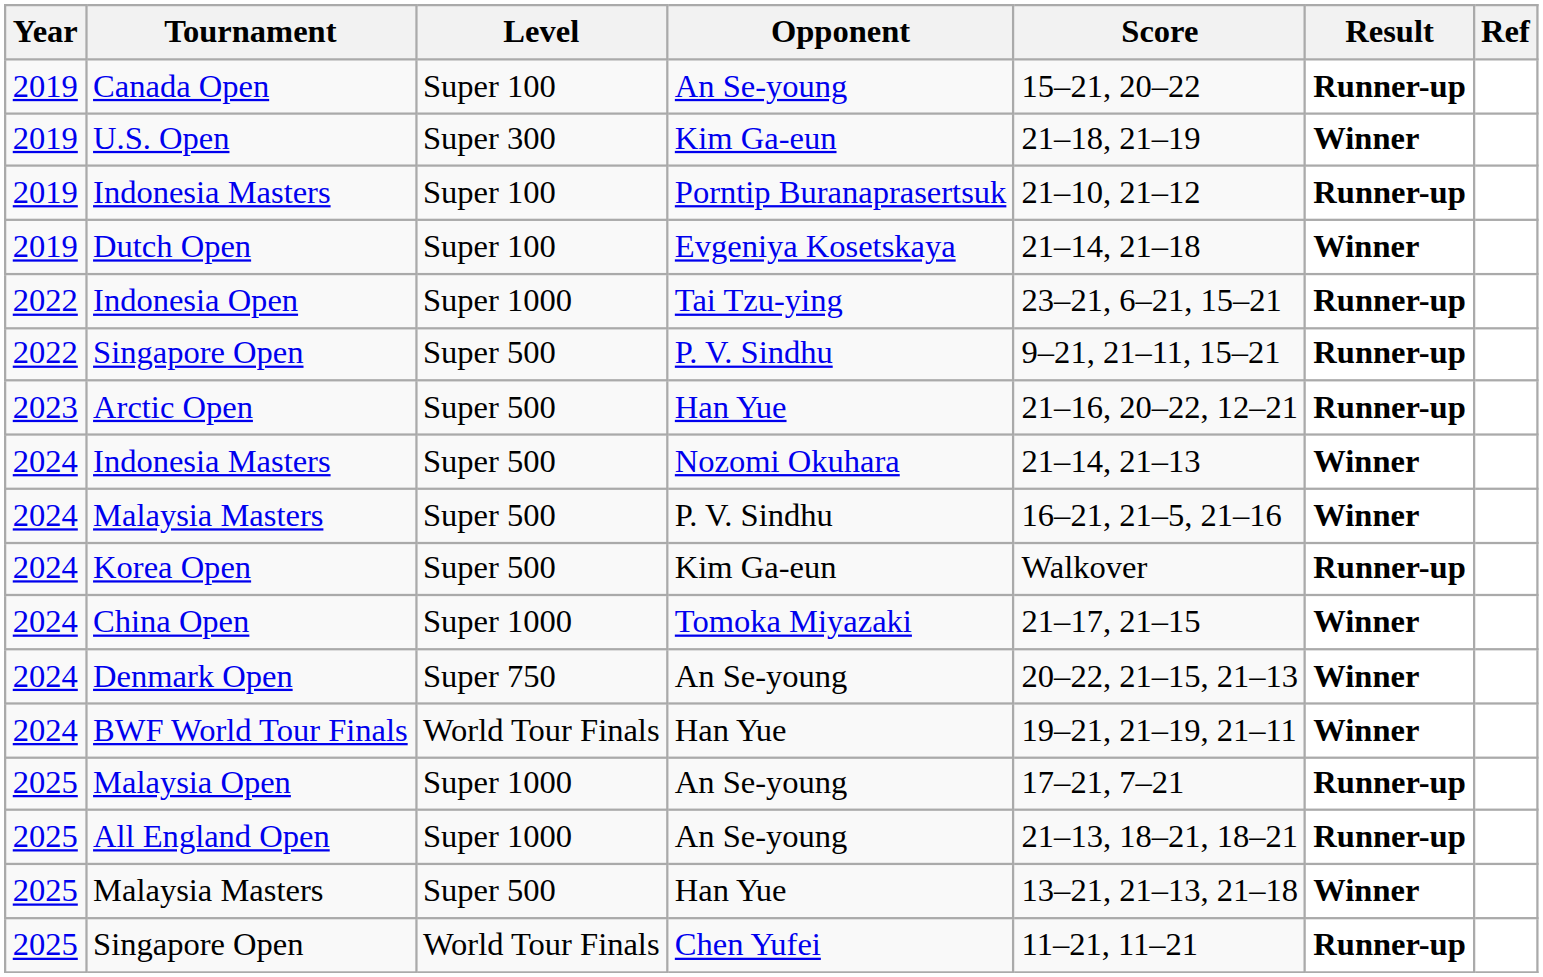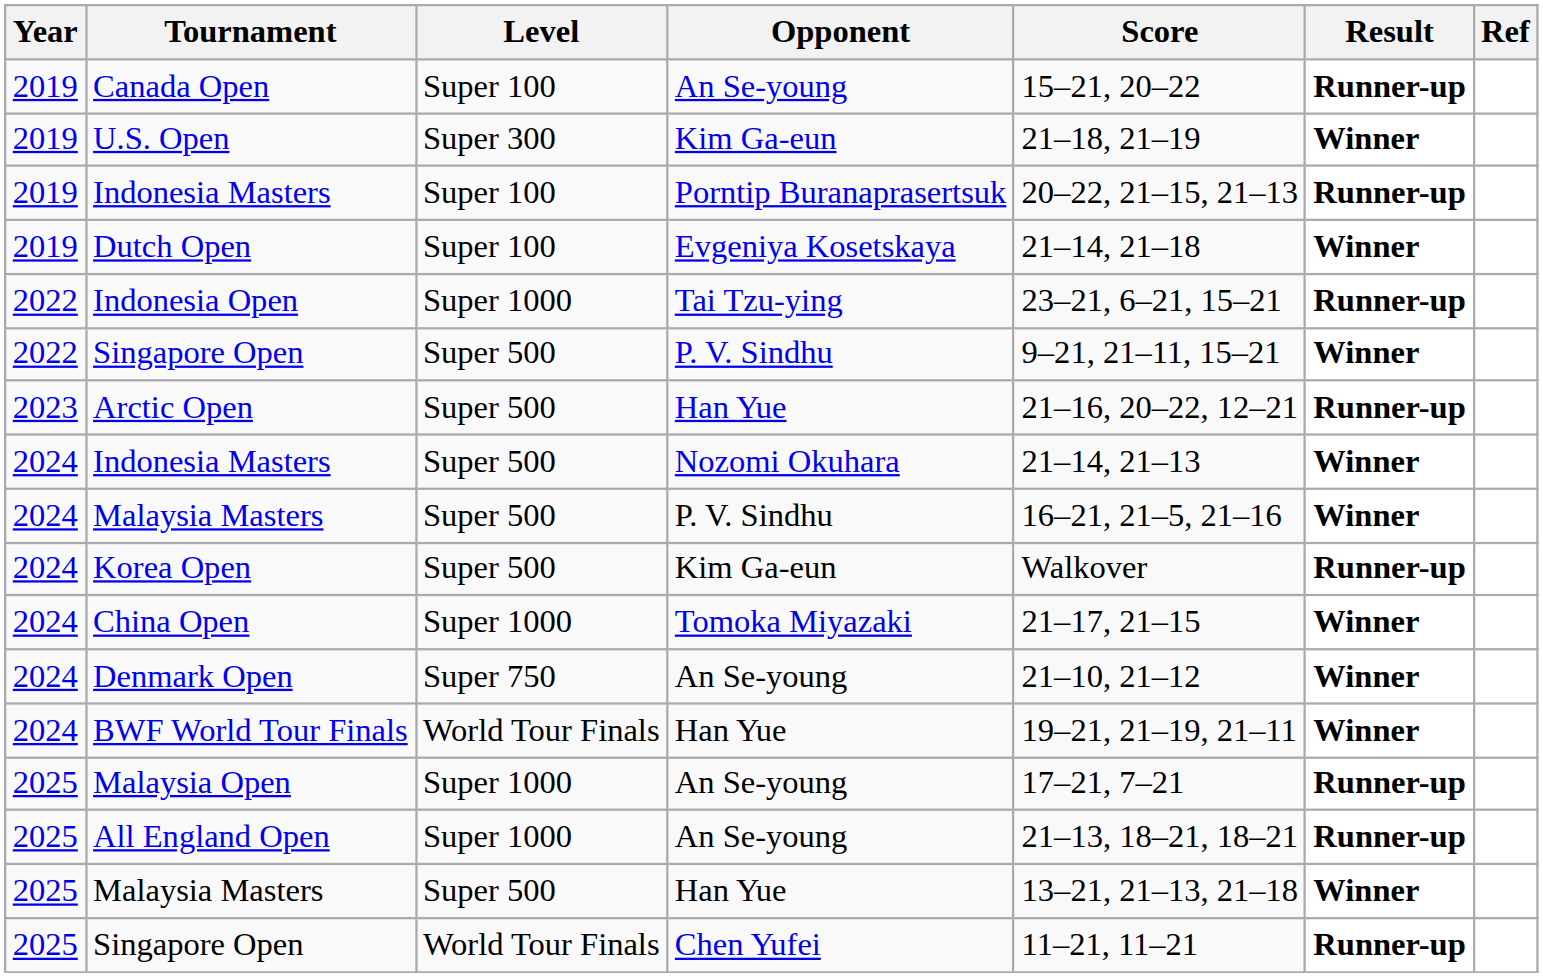 <table class="sortable wikitable" style="font-size: 90%;">
 <tr>
 <th>Year</th>
 <th>Tournament</th>
 <th>Level</th>
 <th>Opponent</th>
 <th>Score</th>
 <th>Result</th>
 <th>Ref</th>
 </tr>
 <tr>
 <td align="center"><a href='#'>2019</a></td>
 <td align="left"><a href='#'>Canada Open</a></td>
 <td align="left">Super 100</td>
 <td align="left"> <a href='#'>An Se-young</a></td>
 <td align="left">15–21, 20–22</td>
 <td style="text-align:left; background:white"> <strong>Runner-up</strong></td>
 <td style="text-align:center; background:white"></td>
 </tr>
 <tr>
 <td align="center"><a href='#'>2019</a></td>
 <td align="left"><a href='#'>U.S. Open</a></td>
 <td align="left">Super 300</td>
 <td align="left"> <a href='#'>Kim Ga-eun</a></td>
 <td align="left">21–18, 21–19</td>
 <td style="text-align:left; background:white"> <strong>Winner</strong></td>
 <td style="text-align:center; background:white"></td>
 </tr>
 <tr>
 <td align="center"><a href='#'>2019</a></td>
 <td align="left"><a href='#'>Indonesia Masters</a></td>
 <td align="left">Super 100</td>
 <td align="left"> <a href='#'>Porntip Buranaprasertsuk</a></td>
-<td align="left">21–10, 21–12</td>
+<td align="left">20–22, 21–15, 21–13</td>
 <td style="text-align:left; background:white"> <strong>Runner-up</strong></td>
 <td style="text-align:center; background:white"></td>
 </tr>
 <tr>
 <td align="center"><a href='#'>2019</a></td>
 <td align="left"><a href='#'>Dutch Open</a></td>
 <td align="left">Super 100</td>
 <td align="left"> <a href='#'>Evgeniya Kosetskaya</a></td>
 <td align="left">21–14, 21–18</td>
 <td style="text-align:left; background:white"> <strong>Winner</strong></td>
 <td style="text-align:center; background:white"></td>
 </tr>
 <tr>
 <td align="center"><a href='#'>2022</a></td>
 <td align="left"><a href='#'>Indonesia Open</a></td>
 <td align="left">Super 1000</td>
 <td align="left"> <a href='#'>Tai Tzu-ying</a></td>
 <td align="left">23–21, 6–21, 15–21</td>
 <td style="text-align:left; background:white"> <strong>Runner-up</strong></td>
 <td style="text-align:center; background:white"></td>
 </tr>
 <tr>
 <td align="center"><a href='#'>2022</a></td>
 <td align="left"><a href='#'>Singapore Open</a></td>
 <td align="left">Super 500</td>
 <td align="left"> <a href='#'>P. V. Sindhu</a></td>
 <td align="left">9–21, 21–11, 15–21</td>
-<td style="text-align:left; background:white"> <strong>Runner-up</strong></td>
+<td style="text-align:left; background:white"> <strong>Winner</strong></td>
 <td style="text-align:center; background:white"></td>
 </tr>
 <tr>
 <td align="center"><a href='#'>2023</a></td>
 <td align="left"><a href='#'>Arctic Open</a></td>
 <td align="left">Super 500</td>
 <td align="left"> <a href='#'>Han Yue</a></td>
 <td align="left">21–16, 20–22, 12–21</td>
 <td style="text-align:left; background:white"> <strong>Runner-up</strong></td>
 <td style="text-align:center; background:white"></td>
 </tr>
 <tr>
 <td align="center"><a href='#'>2024</a></td>
 <td align="left"><a href='#'>Indonesia Masters</a></td>
 <td align="left">Super 500</td>
 <td align="left"> <a href='#'>Nozomi Okuhara</a></td>
 <td align="left">21–14, 21–13</td>
 <td style="text-align:left; background:white"> <strong>Winner</strong></td>
 <td style="text-align:center; background:white"></td>
 </tr>
 <tr>
 <td align="center"><a href='#'>2024</a></td>
 <td align="left"><a href='#'>Malaysia Masters</a></td>
 <td align="left">Super 500</td>
 <td align="left"> P. V. Sindhu</td>
 <td align="left">16–21, 21–5, 21–16</td>
 <td style="text-align:left; background:white"> <strong>Winner</strong></td>
 <td style="text-align:center; background:white"></td>
 </tr>
 <tr>
 <td align="center"><a href='#'>2024</a></td>
 <td align="left"><a href='#'>Korea Open</a></td>
 <td align="left">Super 500</td>
 <td align="left"> Kim Ga-eun</td>
 <td align="left">Walkover</td>
 <td style="text-align:left; background:white"> <strong>Runner-up</strong></td>
 <td style="text-align:center; background:white"></td>
 </tr>
 <tr>
 <td align="center"><a href='#'>2024</a></td>
 <td align="left"><a href='#'>China Open</a></td>
 <td align="left">Super 1000</td>
 <td align="left"> <a href='#'>Tomoka Miyazaki</a></td>
 <td align="left">21–17, 21–15</td>
 <td style="text-align:left; background:white"> <strong>Winner</strong></td>
 <td style="text-align:center; background:white"></td>
 </tr>
 <tr>
 <td align="center"><a href='#'>2024</a></td>
 <td align="left"><a href='#'>Denmark Open</a></td>
 <td align="left">Super 750</td>
 <td align="left"> An Se-young</td>
-<td align="left">20–22, 21–15, 21–13</td>
+<td align="left">21–10, 21–12</td>
 <td style="text-align:left; background:white"> <strong>Winner</strong></td>
 <td style="text-align:center; background:white"></td>
 </tr>
 <tr>
 <td align="center"><a href='#'>2024</a></td>
 <td align="left"><a href='#'>BWF World Tour Finals</a></td>
 <td align="left">World Tour Finals</td>
 <td align="left"> Han Yue</td>
 <td align="left">19–21, 21–19, 21–11</td>
 <td style="text-align:left; background:white"> <strong>Winner</strong></td>
 <td style="text-align:center; background: white"></td>
 </tr>
 <tr>
 <td align="center"><a href='#'>2025</a></td>
 <td align="left"><a href='#'>Malaysia Open</a></td>
 <td align="left">Super 1000</td>
 <td align="left"> An Se-young</td>
 <td align="left">17–21, 7–21</td>
 <td style="text-align:left; background: white"> <strong>Runner-up</strong></td>
 <td style="text-align:center; background: white"></td>
 </tr>
 <tr>
 <td align="center"><a href='#'>2025</a></td>
 <td align="left"><a href='#'>All England Open</a></td>
 <td align="left">Super 1000</td>
 <td align="left"> An Se-young</td>
 <td align="left">21–13, 18–21, 18–21</td>
 <td style="text-align:left; background: white"> <strong>Runner-up</strong></td>
 <td style="text-align:center; background: white"></td>
 </tr>
 <tr>
 <td align="center"><a href='#'>2025</a></td>
 <td align="left">Malaysia Masters</td>
 <td align="left">Super 500</td>
 <td align="left"> Han Yue</td>
 <td align="left">13–21, 21–13, 21–18</td>
 <td style="text-align:left; background:white"> <strong>Winner</strong></td>
 <td style="text-align:center; background: white"></td>
 </tr>
 <tr>
 <td align="center"><a href='#'>2025</a></td>
 <td align="left">Singapore Open</td>
 <td align="left">World Tour Finals</td>
 <td align="left"> <a href='#'>Chen Yufei</a></td>
 <td align="left">11–21, 11–21</td>
 <td style="text-align:left; background:white"> <strong>Runner-up</strong></td>
 <td style="text-align:center; background: white"></td>
 </tr>
 </table>
